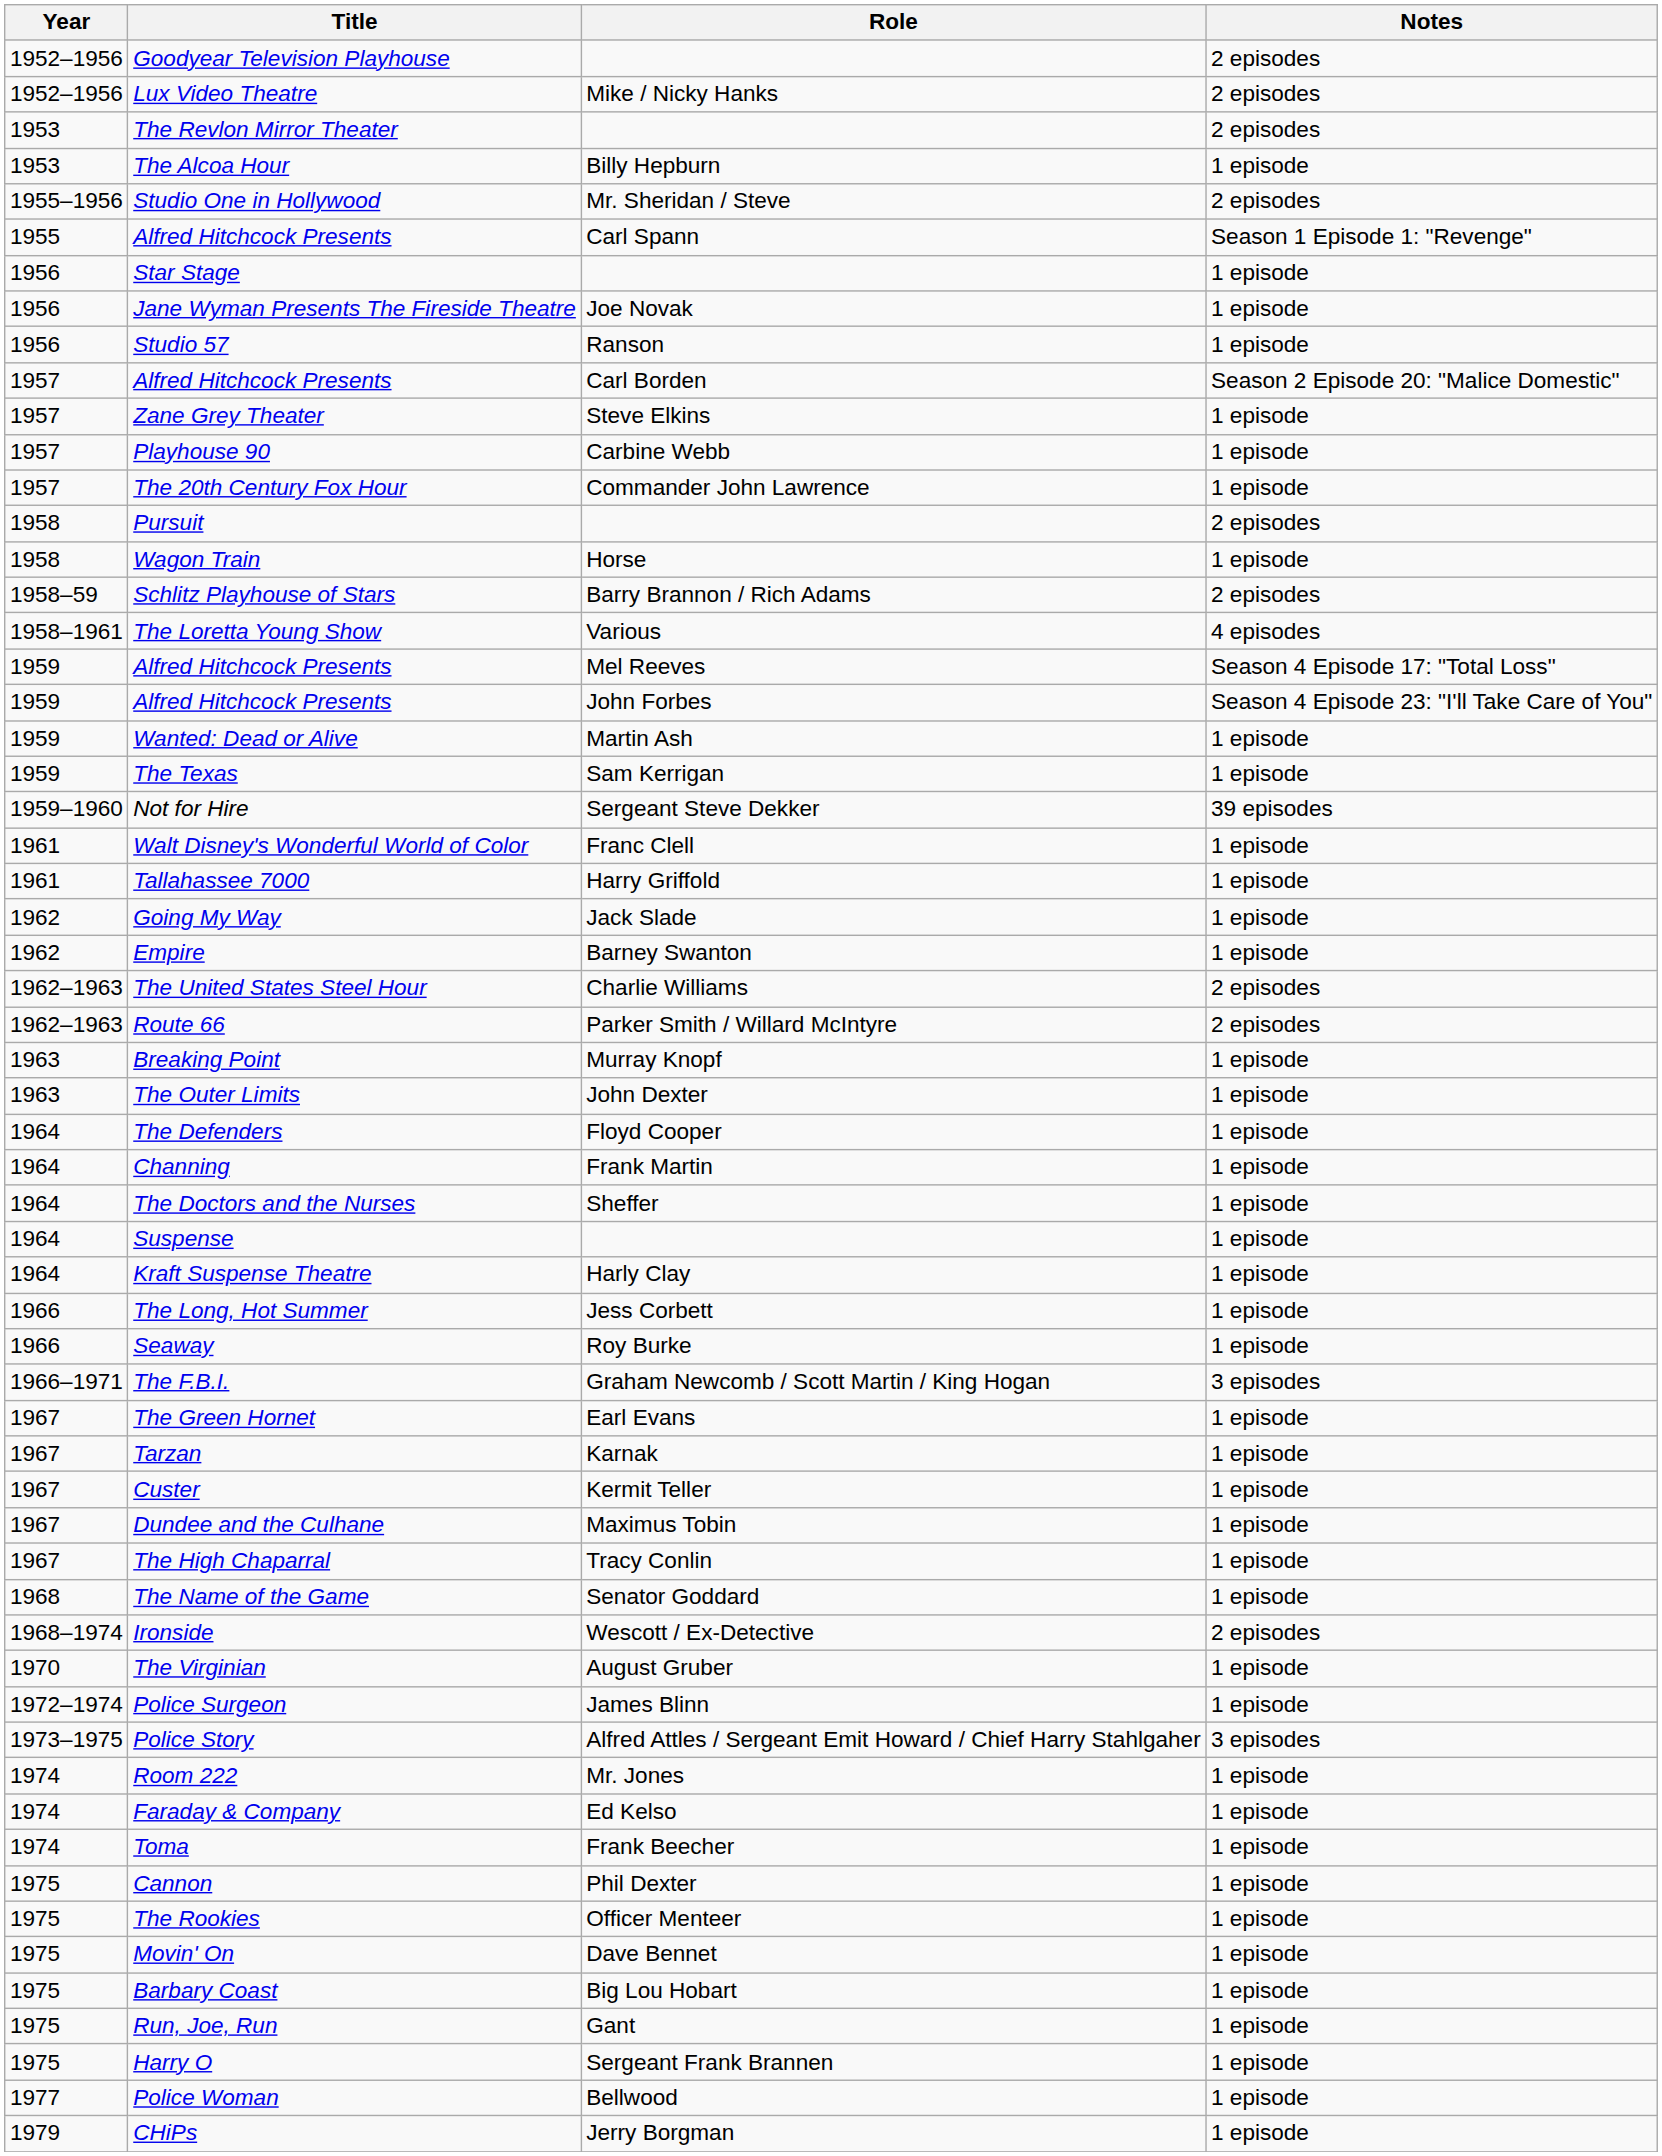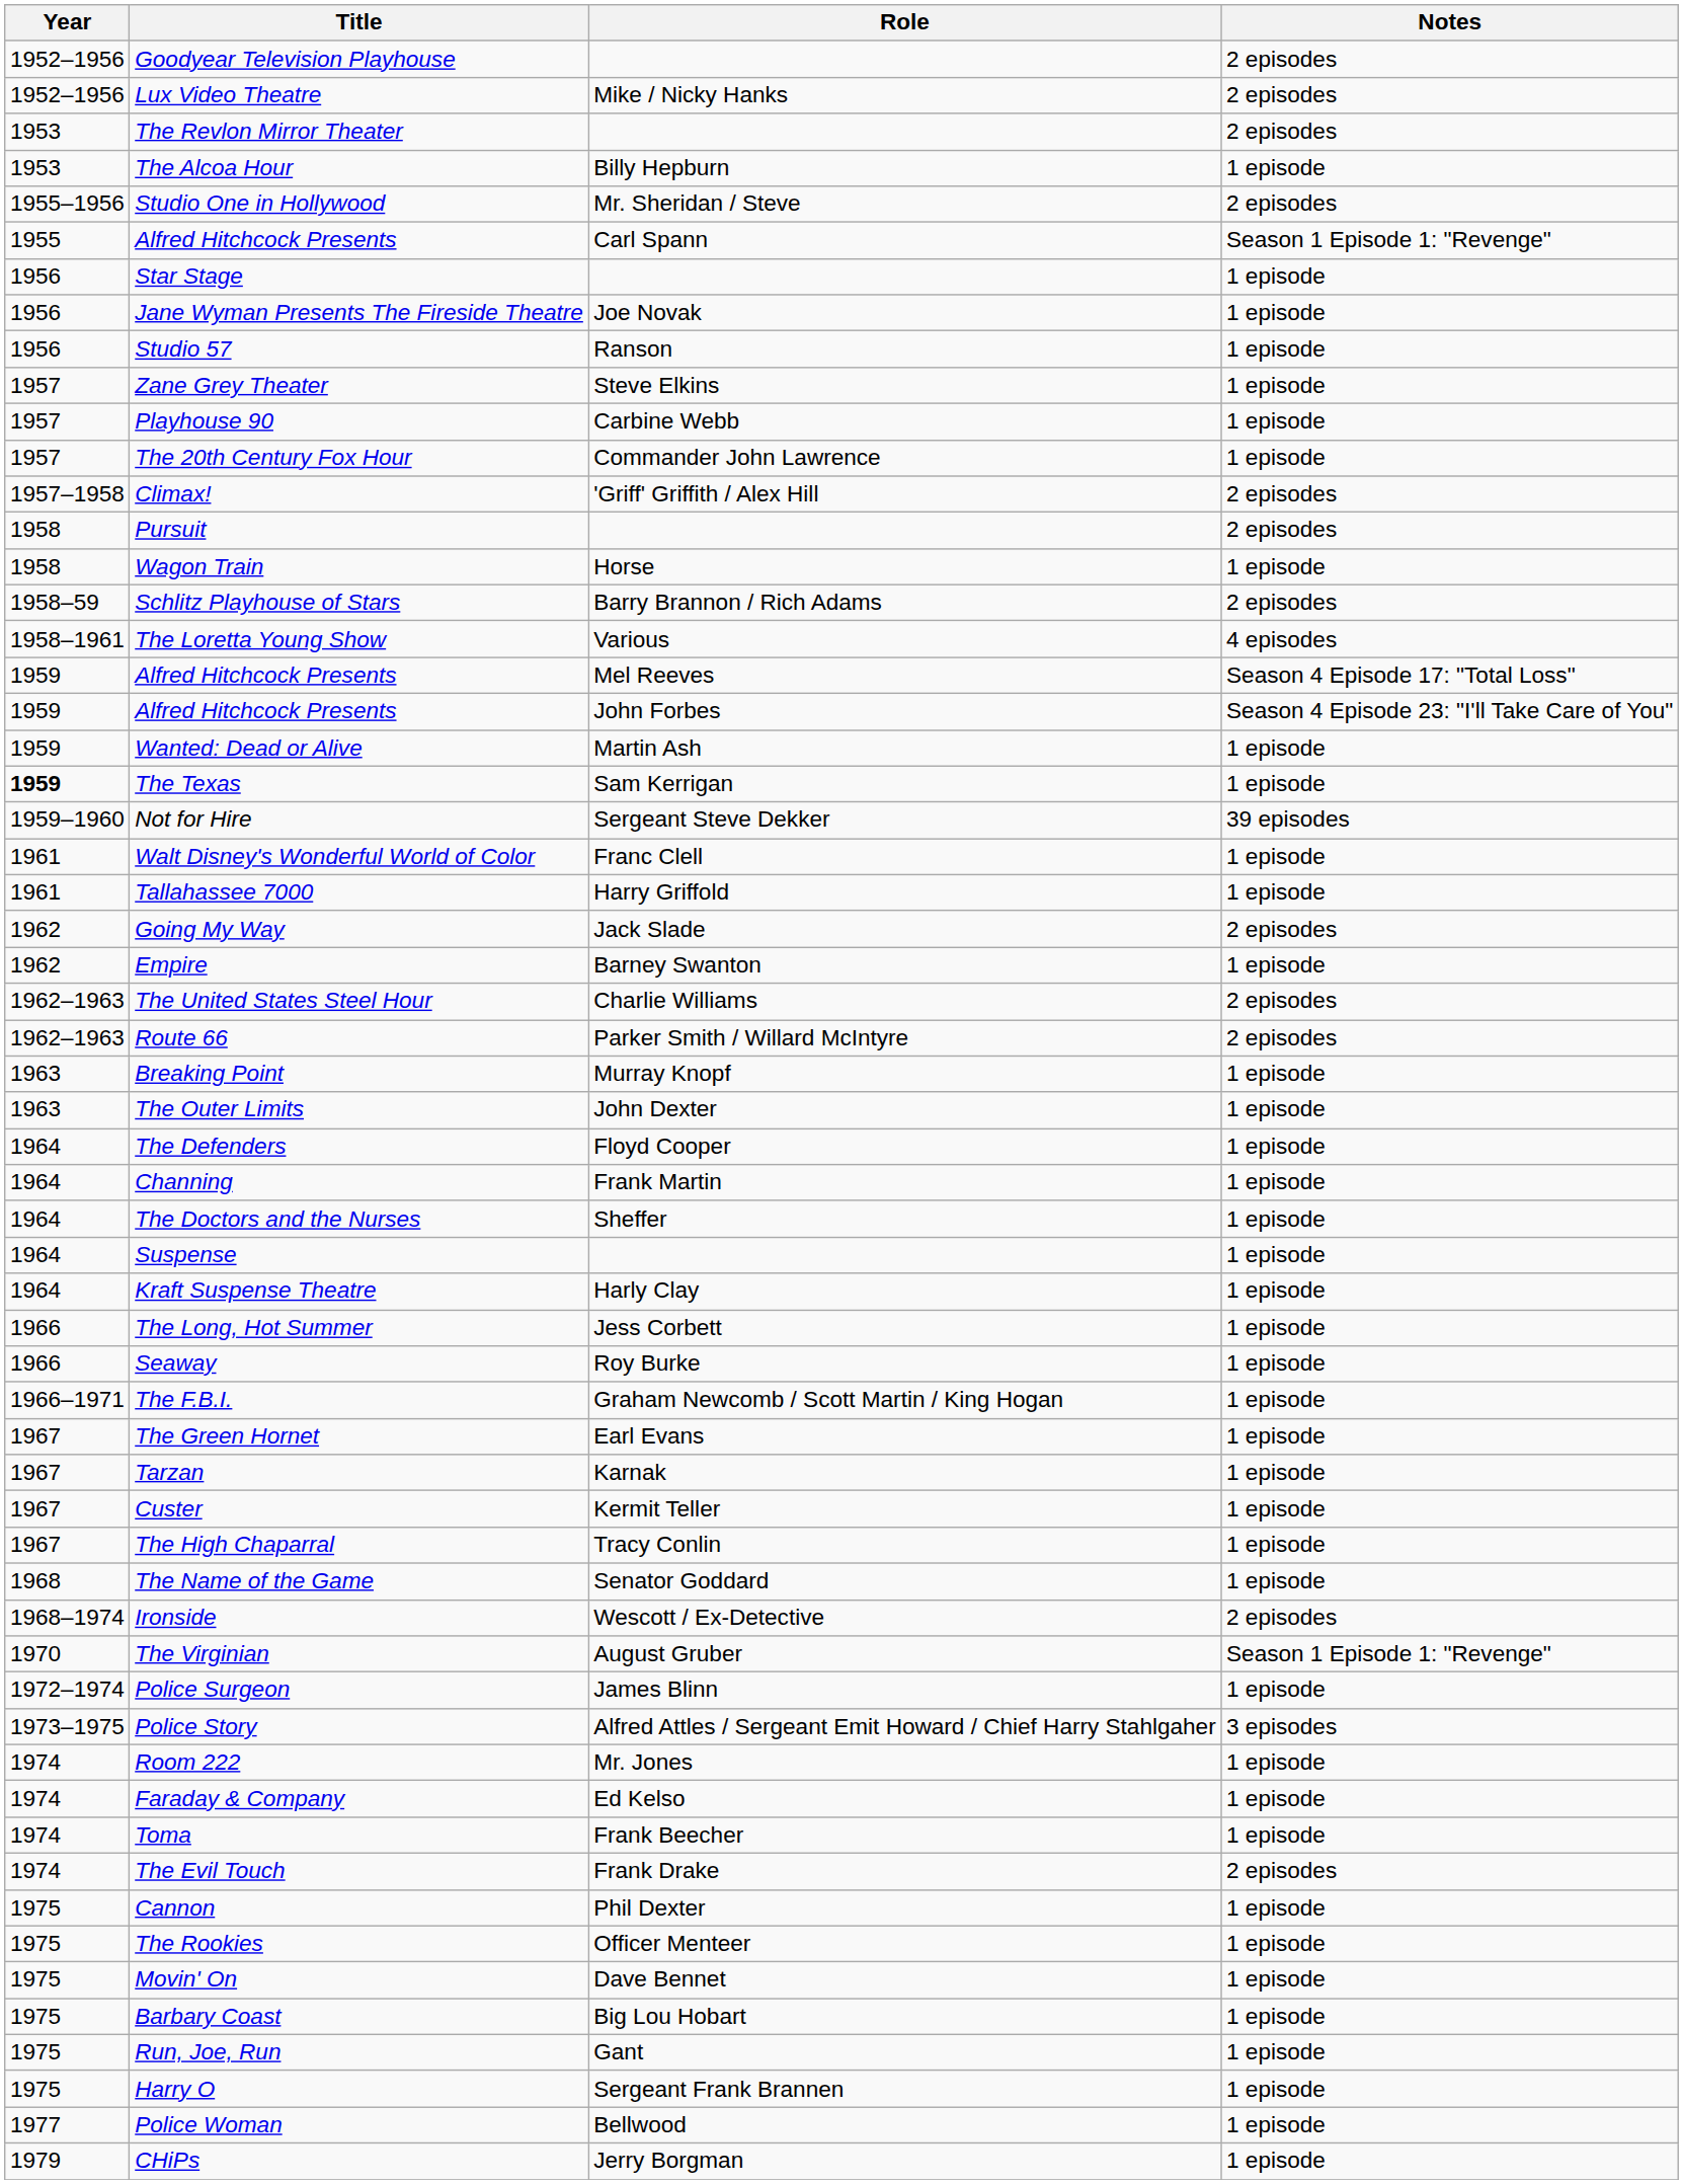 <table class="wikitable sortable">
 <tr>
 <th>Year</th>
 <th>Title</th>
 <th>Role</th>
 <th>Notes</th>
 </tr>
 <tr>
 <td>1952–1956</td>
 <td><em><a href='#'>Goodyear Television Playhouse</a></em></td>
 <td></td>
 <td>2 episodes</td>
 </tr>
 <tr>
 <td>1952–1956</td>
 <td><em><a href='#'>Lux Video Theatre</a></em></td>
 <td>Mike / Nicky Hanks</td>
 <td>2 episodes</td>
 </tr>
 <tr>
 <td>1953</td>
 <td><em><a href='#'>The Revlon Mirror Theater</a></em></td>
 <td></td>
 <td>2 episodes</td>
 </tr>
 <tr>
 <td>1953</td>
 <td><em><a href='#'>The Alcoa Hour</a></em></td>
 <td>Billy Hepburn</td>
 <td>1 episode</td>
 </tr>
 <tr>
 <td>1955–1956</td>
 <td><em><a href='#'>Studio One in Hollywood</a></em></td>
 <td>Mr. Sheridan / Steve</td>
 <td>2 episodes</td>
 </tr>
 <tr>
 <td>1955</td>
 <td><em><a href='#'>Alfred Hitchcock Presents</a></em></td>
 <td>Carl Spann</td>
 <td>Season 1 Episode 1: "Revenge"</td>
 </tr>
 <tr>
 <td>1956</td>
 <td><em><a href='#'>Star Stage</a></em></td>
 <td></td>
 <td>1 episode</td>
 </tr>
 <tr>
 <td>1956</td>
 <td><em><a href='#'>Jane Wyman Presents The Fireside Theatre</a></em></td>
 <td>Joe Novak</td>
 <td>1 episode</td>
 </tr>
 <tr>
 <td>1956</td>
 <td><em><a href='#'>Studio 57</a></em></td>
 <td>Ranson</td>
 <td>1 episode</td>
 </tr>
 <tr>
 <td>1957</td>
-<td><em><a href='#'>Alfred Hitchcock Presents</a></em></td>
-<td>Carl Borden</td>
-<td>Season 2 Episode 20: "Malice Domestic"</td>
-</tr>
-<tr>
-<td>1957</td>
 <td><em><a href='#'>Zane Grey Theater</a></em></td>
 <td>Steve Elkins</td>
 <td>1 episode</td>
 </tr>
 <tr>
 <td>1957</td>
 <td><em><a href='#'>Playhouse 90</a></em></td>
 <td>Carbine Webb</td>
 <td>1 episode</td>
 </tr>
 <tr>
 <td>1957</td>
 <td><em><a href='#'>The 20th Century Fox Hour</a></em></td>
 <td>Commander John Lawrence</td>
 <td>1 episode</td>
+</tr>
+<tr>
+<td>1957–1958</td>
+<td><em><a href='#'>Climax!</a></em></td>
+<td>'Griff' Griffith / Alex Hill</td>
+<td>2 episodes</td>
 </tr>
 <tr>
 <td>1958</td>
 <td><em><a href='#'>Pursuit</a></em></td>
 <td></td>
 <td>2 episodes</td>
 </tr>
 <tr>
 <td>1958</td>
 <td><em><a href='#'>Wagon Train</a></em></td>
 <td>Horse</td>
 <td>1 episode</td>
 </tr>
 <tr>
 <td>1958–59</td>
 <td><em><a href='#'>Schlitz Playhouse of Stars</a></em></td>
 <td>Barry Brannon / Rich Adams</td>
 <td>2 episodes</td>
 </tr>
 <tr>
 <td>1958–1961</td>
 <td><em><a href='#'>The Loretta Young Show</a></em></td>
 <td>Various</td>
 <td>4 episodes</td>
 </tr>
 <tr>
 <td>1959</td>
 <td><em><a href='#'>Alfred Hitchcock Presents</a></em></td>
 <td>Mel Reeves</td>
 <td>Season 4 Episode 17: "Total Loss"</td>
 </tr>
 <tr>
 <td>1959</td>
 <td><em><a href='#'>Alfred Hitchcock Presents</a></em></td>
 <td>John Forbes</td>
 <td>Season 4 Episode 23: "I'll Take Care of You"</td>
 </tr>
 <tr>
 <td>1959</td>
 <td><em><a href='#'>Wanted: Dead or Alive</a></em></td>
 <td>Martin Ash</td>
 <td>1 episode</td>
 </tr>
 <tr>
-<td>1959</td>
+<td><strong>1959</strong></td>
 <td><em><a href='#'>The Texas</a></em></td>
 <td>Sam Kerrigan</td>
 <td>1 episode</td>
 </tr>
 <tr>
 <td>1959–1960</td>
 <td><em>Not for Hire</em></td>
 <td>Sergeant Steve Dekker</td>
 <td>39 episodes</td>
 </tr>
 <tr>
 <td>1961</td>
 <td><em><a href='#'>Walt Disney's Wonderful World of Color</a></em></td>
 <td>Franc Clell</td>
 <td>1 episode</td>
 </tr>
 <tr>
 <td>1961</td>
 <td><em><a href='#'>Tallahassee 7000</a></em></td>
 <td>Harry Griffold</td>
 <td>1 episode</td>
 </tr>
 <tr>
 <td>1962</td>
 <td><em><a href='#'>Going My Way</a></em></td>
 <td>Jack Slade</td>
-<td>1 episode</td>
+<td>2 episodes</td>
 </tr>
 <tr>
 <td>1962</td>
 <td><em><a href='#'>Empire</a></em></td>
 <td>Barney Swanton</td>
 <td>1 episode</td>
 </tr>
 <tr>
 <td>1962–1963</td>
 <td><em><a href='#'>The United States Steel Hour</a></em></td>
 <td>Charlie Williams</td>
 <td>2 episodes</td>
 </tr>
 <tr>
 <td>1962–1963</td>
 <td><em><a href='#'>Route 66</a></em></td>
 <td>Parker Smith / Willard McIntyre</td>
 <td>2 episodes</td>
 </tr>
 <tr>
 <td>1963</td>
 <td><em><a href='#'>Breaking Point</a></em></td>
 <td>Murray Knopf</td>
 <td>1 episode</td>
 </tr>
 <tr>
 <td>1963</td>
 <td><em><a href='#'>The Outer Limits</a></em></td>
 <td>John Dexter</td>
 <td>1 episode</td>
 </tr>
 <tr>
 <td>1964</td>
 <td><em><a href='#'>The Defenders</a></em></td>
 <td>Floyd Cooper</td>
 <td>1 episode</td>
 </tr>
 <tr>
 <td>1964</td>
 <td><em><a href='#'>Channing</a></em></td>
 <td>Frank Martin</td>
 <td>1 episode</td>
 </tr>
 <tr>
 <td>1964</td>
 <td><em><a href='#'>The Doctors and the Nurses</a></em></td>
 <td>Sheffer</td>
 <td>1 episode</td>
 </tr>
 <tr>
 <td>1964</td>
 <td><em><a href='#'>Suspense</a></em></td>
 <td></td>
 <td>1 episode</td>
 </tr>
 <tr>
 <td>1964</td>
 <td><em><a href='#'>Kraft Suspense Theatre</a></em></td>
 <td>Harly Clay</td>
 <td>1 episode</td>
 </tr>
 <tr>
 <td>1966</td>
 <td><em><a href='#'>The Long, Hot Summer</a></em></td>
 <td>Jess Corbett</td>
 <td>1 episode</td>
 </tr>
 <tr>
 <td>1966</td>
 <td><em><a href='#'>Seaway</a></em></td>
 <td>Roy Burke</td>
 <td>1 episode</td>
 </tr>
 <tr>
 <td>1966–1971</td>
 <td><em><a href='#'>The F.B.I.</a></em></td>
 <td>Graham Newcomb / Scott Martin / King Hogan</td>
-<td>3 episodes</td>
+<td>1 episode</td>
 </tr>
 <tr>
 <td>1967</td>
 <td><em><a href='#'>The Green Hornet</a></em></td>
 <td>Earl Evans</td>
 <td>1 episode</td>
 </tr>
 <tr>
 <td>1967</td>
 <td><em><a href='#'>Tarzan</a></em></td>
 <td>Karnak</td>
 <td>1 episode</td>
 </tr>
 <tr>
 <td>1967</td>
 <td><em><a href='#'>Custer</a></em></td>
 <td>Kermit Teller</td>
-<td>1 episode</td>
-</tr>
-<tr>
-<td>1967</td>
-<td><em><a href='#'>Dundee and the Culhane</a></em></td>
-<td>Maximus Tobin</td>
 <td>1 episode</td>
 </tr>
 <tr>
 <td>1967</td>
 <td><em><a href='#'>The High Chaparral</a></em></td>
 <td>Tracy Conlin</td>
 <td>1 episode</td>
 </tr>
 <tr>
 <td>1968</td>
 <td><em><a href='#'>The Name of the Game</a></em></td>
 <td>Senator Goddard</td>
 <td>1 episode</td>
 </tr>
 <tr>
 <td>1968–1974</td>
 <td><em><a href='#'>Ironside</a></em></td>
 <td>Wescott / Ex-Detective</td>
 <td>2 episodes</td>
 </tr>
 <tr>
 <td>1970</td>
 <td><em><a href='#'>The Virginian</a></em></td>
 <td>August Gruber</td>
-<td>1 episode</td>
+<td>Season 1 Episode 1: "Revenge"</td>
 </tr>
 <tr>
 <td>1972–1974</td>
 <td><em><a href='#'>Police Surgeon</a></em></td>
 <td>James Blinn</td>
 <td>1 episode</td>
 </tr>
 <tr>
 <td>1973–1975</td>
 <td><em><a href='#'>Police Story</a></em></td>
 <td>Alfred Attles / Sergeant Emit Howard / Chief Harry Stahlgaher</td>
 <td>3 episodes</td>
 </tr>
 <tr>
 <td>1974</td>
 <td><em><a href='#'>Room 222</a></em></td>
 <td>Mr. Jones</td>
 <td>1 episode</td>
 </tr>
 <tr>
 <td>1974</td>
 <td><em><a href='#'>Faraday & Company</a></em></td>
 <td>Ed Kelso</td>
 <td>1 episode</td>
 </tr>
 <tr>
 <td>1974</td>
 <td><em><a href='#'>Toma</a></em></td>
 <td>Frank Beecher</td>
 <td>1 episode</td>
+</tr>
+<tr>
+<td>1974</td>
+<td><em><a href='#'>The Evil Touch</a></em></td>
+<td>Frank Drake</td>
+<td>2 episodes</td>
 </tr>
 <tr>
 <td>1975</td>
 <td><em><a href='#'>Cannon</a></em></td>
 <td>Phil Dexter</td>
 <td>1 episode</td>
 </tr>
 <tr>
 <td>1975</td>
 <td><em><a href='#'>The Rookies</a></em></td>
 <td>Officer Menteer</td>
 <td>1 episode</td>
 </tr>
 <tr>
 <td>1975</td>
 <td><em><a href='#'>Movin' On</a></em></td>
 <td>Dave Bennet</td>
 <td>1 episode</td>
 </tr>
 <tr>
 <td>1975</td>
 <td><em><a href='#'>Barbary Coast</a></em></td>
 <td>Big Lou Hobart</td>
 <td>1 episode</td>
 </tr>
 <tr>
 <td>1975</td>
 <td><em><a href='#'>Run, Joe, Run</a></em></td>
 <td>Gant</td>
 <td>1 episode</td>
 </tr>
 <tr>
 <td>1975</td>
 <td><em><a href='#'>Harry O</a></em></td>
 <td>Sergeant Frank Brannen</td>
 <td>1 episode</td>
 </tr>
 <tr>
 <td>1977</td>
 <td><em><a href='#'>Police Woman</a></em></td>
 <td>Bellwood</td>
 <td>1 episode</td>
 </tr>
 <tr>
 <td>1979</td>
 <td><em><a href='#'>CHiPs</a></em></td>
 <td>Jerry Borgman</td>
 <td>1 episode</td>
 </tr>
 <tr>
 </tr>
 </table>
